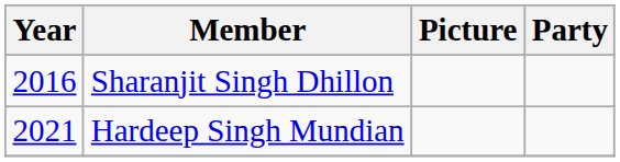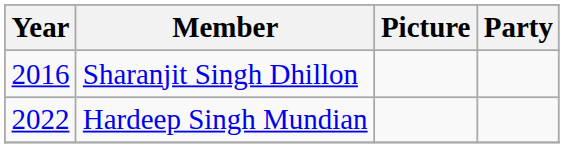 <table class="wikitable sortable">
 <tr>
 <th>Year</th>
 <th>Member</th>
 <th>Picture</th>
 <th colspan="2">Party</th>
 </tr>
 <tr>
 <td><a href='#'>2016</a></td>
 <td><a href='#'>Sharanjit Singh Dhillon</a></td>
 <td></td>
 <td></td>
 </tr>
 <tr>
-<td><a href='#'>2021</a></td>
+<td><a href='#'>2022</a></td>
 <td><a href='#'>Hardeep Singh Mundian</a></td>
 <td></td>
 <td></td>
 </tr>
 <tr>
 </tr>
 </table>
